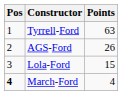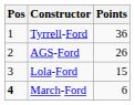 <table class="wikitable" style="font-size: 95%;">
 <tr>
 <th>Pos</th>
 <th>Constructor</th>
 <th>Points</th>
 </tr>
 <tr>
 <td>1</td>
 <td> <a href='#'>Tyrrell</a>-<a href='#'>Ford</a></td>
-<td align="right">63</td>
+<td align="right">36</td>
 </tr>
 <tr>
 <td>2</td>
 <td> <a href='#'>AGS</a>-<a href='#'>Ford</a></td>
 <td align="right">26</td>
 </tr>
 <tr>
 <td>3</td>
 <td> <a href='#'>Lola</a>-<a href='#'>Ford</a></td>
 <td align="right">15</td>
 </tr>
 <tr>
 <td><strong>4</strong></td>
 <td> <a href='#'>March</a>-<a href='#'>Ford</a></td>
-<td align="right">4</td>
+<td align="right">6</td>
 </tr>
 </table>
